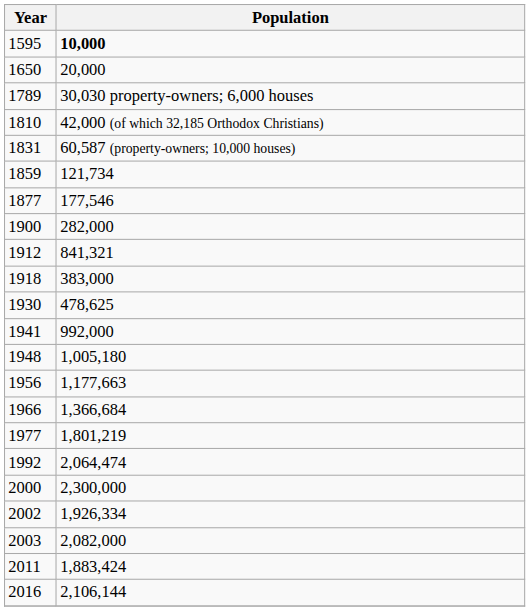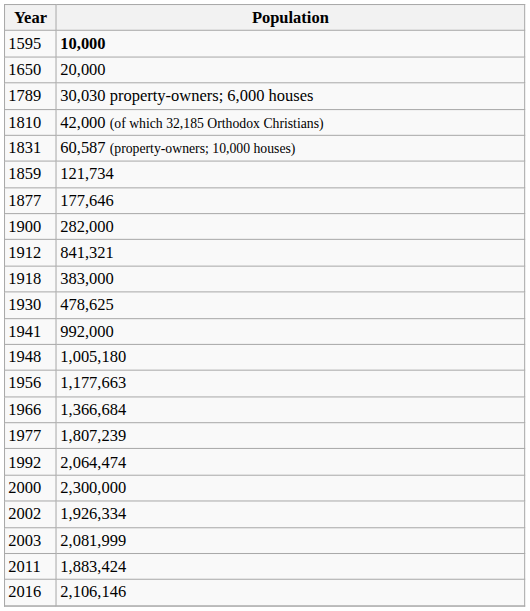 <table class=wikitable width=40%>
 <tr>
 <th style="width:10%;">Year</th>
 <th>Population</th>
 </tr>
 <tr>
 <td>1595</td>
 <td><strong>10,000 </strong></td>
 </tr>
 <tr>
 <td>1650</td>
 <td>20,000 </td>
 </tr>
 <tr>
 <td>1789</td>
 <td>30,030 property-owners; 6,000 houses </td>
 </tr>
 <tr>
 <td>1810</td>
 <td>42,000 <small>(of which 32,185 Orthodox Christians)</small> </td>
 </tr>
 <tr>
 <td>1831</td>
 <td>60,587 <small>(property-owners; 10,000 houses)</small> </td>
 </tr>
 <tr>
 <td>1859</td>
 <td>121,734 </td>
 </tr>
 <tr>
 <td>1877</td>
-<td>177,546 </td>
+<td>177,646 </td>
 </tr>
 <tr>
 <td>1900</td>
 <td>282,000 </td>
 </tr>
 <tr>
 <td>1912</td>
 <td>841,321 </td>
 </tr>
 <tr>
 <td>1918</td>
 <td>383,000 </td>
 </tr>
 <tr>
 <td>1930</td>
 <td>478,625 </td>
 </tr>
 <tr>
 <td>1941</td>
 <td>992,000 </td>
 </tr>
 <tr>
 <td>1948</td>
 <td>1,005,180</td>
 </tr>
 <tr>
 <td>1956</td>
 <td>1,177,663 </td>
 </tr>
 <tr>
 <td>1966</td>
 <td>1,366,684 </td>
 </tr>
 <tr>
 <td>1977</td>
-<td>1,801,219 </td>
+<td>1,807,239 </td>
 </tr>
 <tr>
 <td>1992</td>
 <td>2,064,474 </td>
 </tr>
 <tr>
 <td>2000</td>
 <td>2,300,000 </td>
 </tr>
 <tr>
 <td>2002</td>
 <td>1,926,334 </td>
 </tr>
 <tr>
 <td>2003</td>
-<td>2,082,000 </td>
+<td>2,081,999 </td>
 </tr>
 <tr>
 <td>2011</td>
 <td>1,883,424 </td>
 </tr>
 <tr>
 <td>2016</td>
-<td>2,106,144 </td>
+<td>2,106,146 </td>
 </tr>
 <tr>
 </tr>
 </table>
